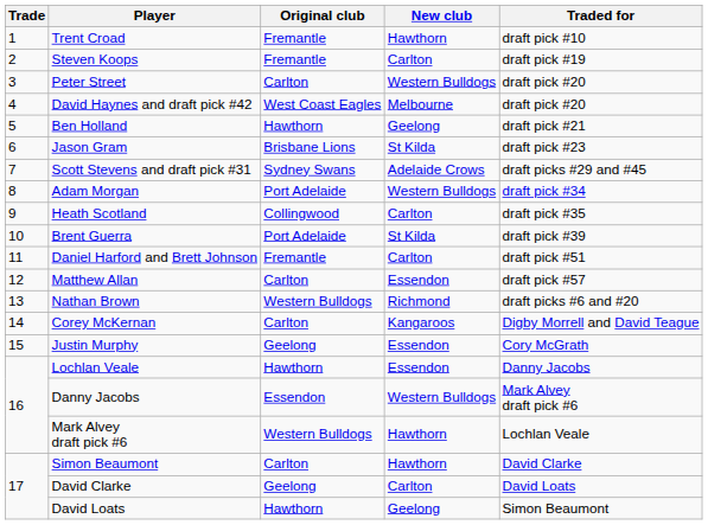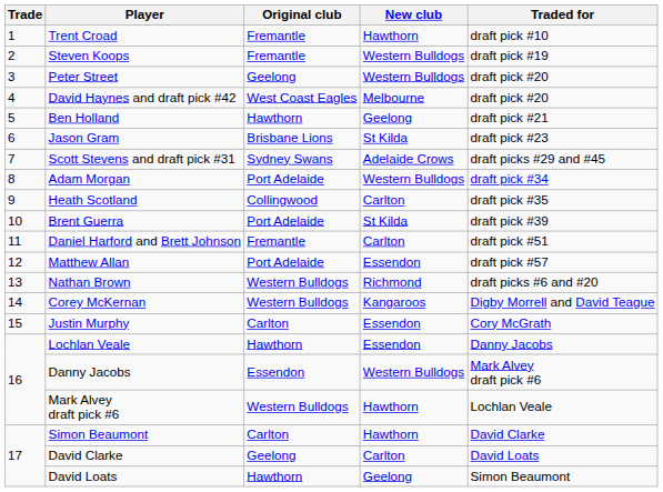 <table class="wikitable sortable">
 <tr>
 <th>Trade</th>
 <th>Player</th>
 <th>Original club</th>
 <th><a href='#'>New club</a></th>
 <th>Traded for</th>
 </tr>
 <tr>
 <td>1</td>
 <td><a href='#'>Trent Croad</a></td>
 <td><a href='#'>Fremantle</a></td>
 <td><a href='#'>Hawthorn</a></td>
 <td>draft pick #10</td>
 </tr>
 <tr>
 <td>2</td>
 <td><a href='#'>Steven Koops</a></td>
 <td><a href='#'>Fremantle</a></td>
-<td><a href='#'>Carlton</a></td>
+<td><a href='#'>Western Bulldogs</a></td>
 <td>draft pick #19</td>
 </tr>
 <tr>
 <td>3</td>
 <td><a href='#'>Peter Street</a></td>
-<td><a href='#'>Carlton</a></td>
+<td><a href='#'>Geelong</a></td>
 <td><a href='#'>Western Bulldogs</a></td>
 <td>draft pick #20</td>
 </tr>
 <tr>
 <td>4</td>
 <td><a href='#'>David Haynes</a> and draft pick #42</td>
 <td><a href='#'>West Coast Eagles</a></td>
 <td><a href='#'>Melbourne</a></td>
 <td>draft pick #20</td>
 </tr>
 <tr>
 <td>5</td>
 <td><a href='#'>Ben Holland</a></td>
 <td><a href='#'>Hawthorn</a></td>
 <td><a href='#'>Geelong</a></td>
 <td>draft pick #21</td>
 </tr>
 <tr>
 <td>6</td>
 <td><a href='#'>Jason Gram</a></td>
 <td><a href='#'>Brisbane Lions</a></td>
 <td><a href='#'>St Kilda</a></td>
 <td>draft pick #23</td>
 </tr>
 <tr>
 <td>7</td>
 <td><a href='#'>Scott Stevens</a> and draft pick #31</td>
 <td><a href='#'>Sydney Swans</a></td>
 <td><a href='#'>Adelaide Crows</a></td>
 <td>draft picks #29 and #45</td>
 </tr>
 <tr>
 <td>8</td>
 <td><a href='#'>Adam Morgan</a></td>
 <td><a href='#'>Port Adelaide</a></td>
 <td><a href='#'>Western Bulldogs</a></td>
 <td><a href='#'>draft pick #34</a></td>
 </tr>
 <tr>
 <td>9</td>
 <td><a href='#'>Heath Scotland</a></td>
 <td><a href='#'>Collingwood</a></td>
 <td><a href='#'>Carlton</a></td>
 <td>draft pick #35</td>
 </tr>
 <tr>
 <td>10</td>
 <td><a href='#'>Brent Guerra</a></td>
 <td><a href='#'>Port Adelaide</a></td>
 <td><a href='#'>St Kilda</a></td>
 <td>draft pick #39</td>
 </tr>
 <tr>
 <td>11</td>
 <td><a href='#'>Daniel Harford</a> and <a href='#'>Brett Johnson</a></td>
 <td><a href='#'>Fremantle</a></td>
 <td><a href='#'>Carlton</a></td>
 <td>draft pick #51</td>
 </tr>
 <tr>
 <td>12</td>
 <td><a href='#'>Matthew Allan</a></td>
-<td><a href='#'>Carlton</a></td>
+<td><a href='#'>Port Adelaide</a></td>
 <td><a href='#'>Essendon</a></td>
 <td>draft pick #57</td>
 </tr>
 <tr>
 <td>13</td>
 <td><a href='#'>Nathan Brown</a></td>
 <td><a href='#'>Western Bulldogs</a></td>
 <td><a href='#'>Richmond</a></td>
 <td>draft picks #6 and #20</td>
 </tr>
 <tr>
 <td>14</td>
 <td><a href='#'>Corey McKernan</a></td>
-<td><a href='#'>Carlton</a></td>
+<td><a href='#'>Western Bulldogs</a></td>
 <td><a href='#'>Kangaroos</a></td>
 <td><a href='#'>Digby Morrell</a> and <a href='#'>David Teague</a></td>
 </tr>
 <tr>
 <td>15</td>
 <td><a href='#'>Justin Murphy</a></td>
-<td><a href='#'>Geelong</a></td>
+<td><a href='#'>Carlton</a></td>
 <td><a href='#'>Essendon</a></td>
 <td><a href='#'>Cory McGrath</a></td>
 </tr>
 <tr>
 <td rowspan="3">16</td>
 <td><a href='#'>Lochlan Veale</a></td>
 <td><a href='#'>Hawthorn</a></td>
 <td><a href='#'>Essendon</a></td>
 <td><a href='#'>Danny Jacobs</a></td>
 </tr>
 <tr>
 <td>Danny Jacobs</td>
 <td><a href='#'>Essendon</a></td>
 <td><a href='#'>Western Bulldogs</a></td>
 <td><a href='#'>Mark Alvey</a> <br> draft pick #6</td>
 </tr>
 <tr>
 <td>Mark Alvey <br> draft pick #6</td>
 <td><a href='#'>Western Bulldogs</a></td>
 <td><a href='#'>Hawthorn</a></td>
 <td>Lochlan Veale</td>
 </tr>
 <tr>
 <td rowspan="3">17</td>
 <td><a href='#'>Simon Beaumont</a></td>
 <td><a href='#'>Carlton</a></td>
 <td><a href='#'>Hawthorn</a></td>
 <td><a href='#'>David Clarke</a></td>
 </tr>
 <tr>
 <td>David Clarke</td>
 <td><a href='#'>Geelong</a></td>
 <td><a href='#'>Carlton</a></td>
 <td><a href='#'>David Loats</a></td>
 </tr>
 <tr>
 <td>David Loats</td>
 <td><a href='#'>Hawthorn</a></td>
 <td><a href='#'>Geelong</a></td>
 <td>Simon Beaumont</td>
 </tr>
 </table>
